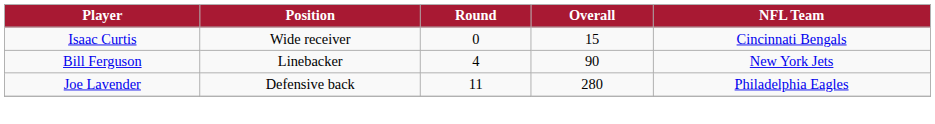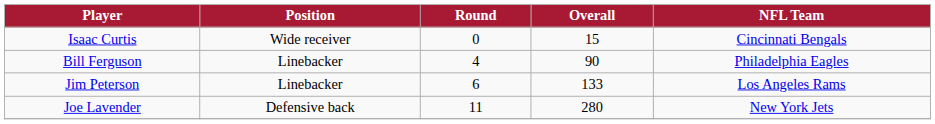 <table class="wikitable" width="65%">
 <tr>
 <th style="background:#A81933;color:#FFFFFF;">Player</th>
 <th style="background:#A81933;color:#FFFFFF;">Position</th>
 <th style="background:#A81933;color:#FFFFFF;">Round</th>
 <th style="background:#A81933;color:#FFFFFF;">Overall</th>
 <th style="background:#A81933;color:#FFFFFF;">NFL Team</th>
 </tr>
 <tr align="center" bgcolor="">
 <td><a href='#'>Isaac Curtis</a></td>
 <td>Wide receiver</td>
 <td>0</td>
 <td>15</td>
 <td><a href='#'>Cincinnati Bengals</a></td>
 </tr>
 <tr align="center" bgcolor="">
 <td><a href='#'>Bill Ferguson</a></td>
 <td>Linebacker</td>
 <td>4</td>
 <td>90</td>
-<td><a href='#'>New York Jets</a></td>
+<td><a href='#'>Philadelphia Eagles</a></td>
+</tr>
+<tr align="center" bgcolor="">
+<td><a href='#'>Jim Peterson</a></td>
+<td>Linebacker</td>
+<td>6</td>
+<td>133</td>
+<td><a href='#'>Los Angeles Rams</a></td>
 </tr>
 <tr align="center" bgcolor="">
 <td><a href='#'>Joe Lavender</a></td>
 <td>Defensive back</td>
 <td>11</td>
 <td>280</td>
-<td><a href='#'>Philadelphia Eagles</a></td>
+<td><a href='#'>New York Jets</a></td>
 </tr>
 <tr align="center" bgcolor="">
 </tr>
 </table>
